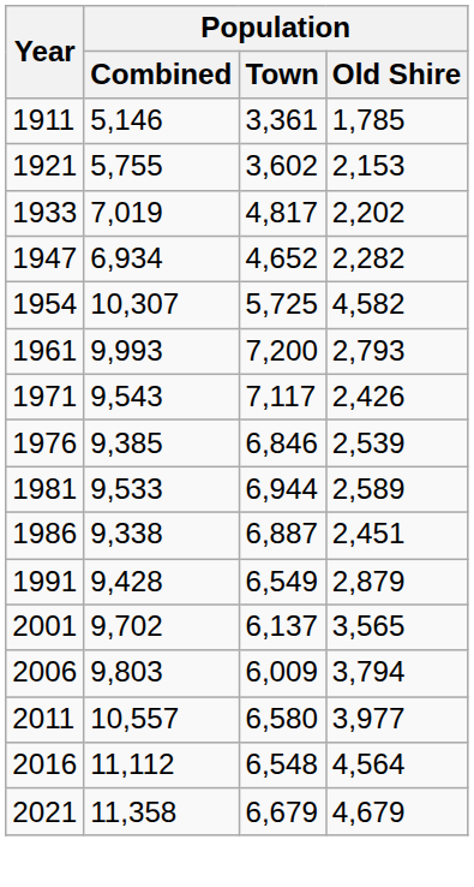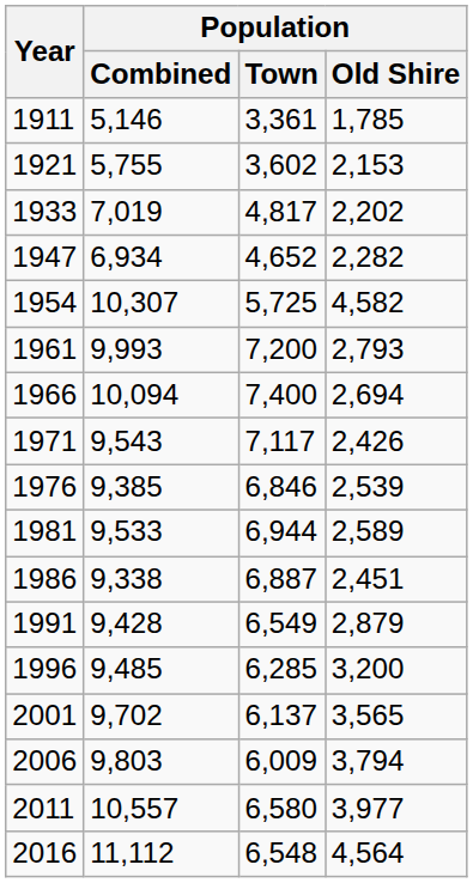 <table class="wikitable">
 <tr>
 <th rowspan=2>Year</th>
 <th colspan=3>Population</th>
 </tr>
 <tr>
 <th>Combined</th>
 <th>Town</th>
 <th>Old Shire</th>
 </tr>
 <tr>
 <td>1911</td>
 <td>5,146</td>
 <td>3,361</td>
 <td>1,785</td>
 </tr>
 <tr>
 <td>1921</td>
 <td>5,755</td>
 <td>3,602</td>
 <td>2,153</td>
 </tr>
 <tr>
 <td>1933</td>
 <td>7,019</td>
 <td>4,817</td>
 <td>2,202</td>
 </tr>
 <tr>
 <td>1947</td>
 <td>6,934</td>
 <td>4,652</td>
 <td>2,282</td>
 </tr>
 <tr>
 <td>1954</td>
 <td>10,307</td>
 <td>5,725</td>
 <td>4,582</td>
 </tr>
 <tr>
 <td>1961</td>
 <td>9,993</td>
 <td>7,200</td>
 <td>2,793</td>
 </tr>
 <tr>
+<td>1966</td>
+<td>10,094</td>
+<td>7,400</td>
+<td>2,694</td>
+</tr>
+<tr>
 <td>1971</td>
 <td>9,543</td>
 <td>7,117</td>
 <td>2,426</td>
 </tr>
 <tr>
 <td>1976</td>
 <td>9,385</td>
 <td>6,846</td>
 <td>2,539</td>
 </tr>
 <tr>
 <td>1981</td>
 <td>9,533</td>
 <td>6,944</td>
 <td>2,589</td>
 </tr>
 <tr>
 <td>1986</td>
 <td>9,338</td>
 <td>6,887</td>
 <td>2,451</td>
 </tr>
 <tr>
 <td>1991</td>
 <td>9,428</td>
 <td>6,549</td>
 <td>2,879</td>
 </tr>
 <tr>
+<td>1996</td>
+<td>9,485</td>
+<td>6,285</td>
+<td>3,200</td>
+</tr>
+<tr>
 <td>2001</td>
 <td>9,702</td>
 <td>6,137</td>
 <td>3,565</td>
 </tr>
 <tr>
 <td>2006</td>
 <td>9,803</td>
 <td>6,009</td>
 <td>3,794</td>
 </tr>
 <tr>
 <td>2011</td>
 <td>10,557</td>
 <td>6,580</td>
 <td>3,977</td>
 </tr>
 <tr>
 <td>2016</td>
 <td>11,112</td>
 <td>6,548</td>
 <td>4,564</td>
 </tr>
-<tr>
-<td>2021</td>
-<td>11,358</td>
-<td>6,679</td>
-<td>4,679</td>
-</tr>
 </table>
